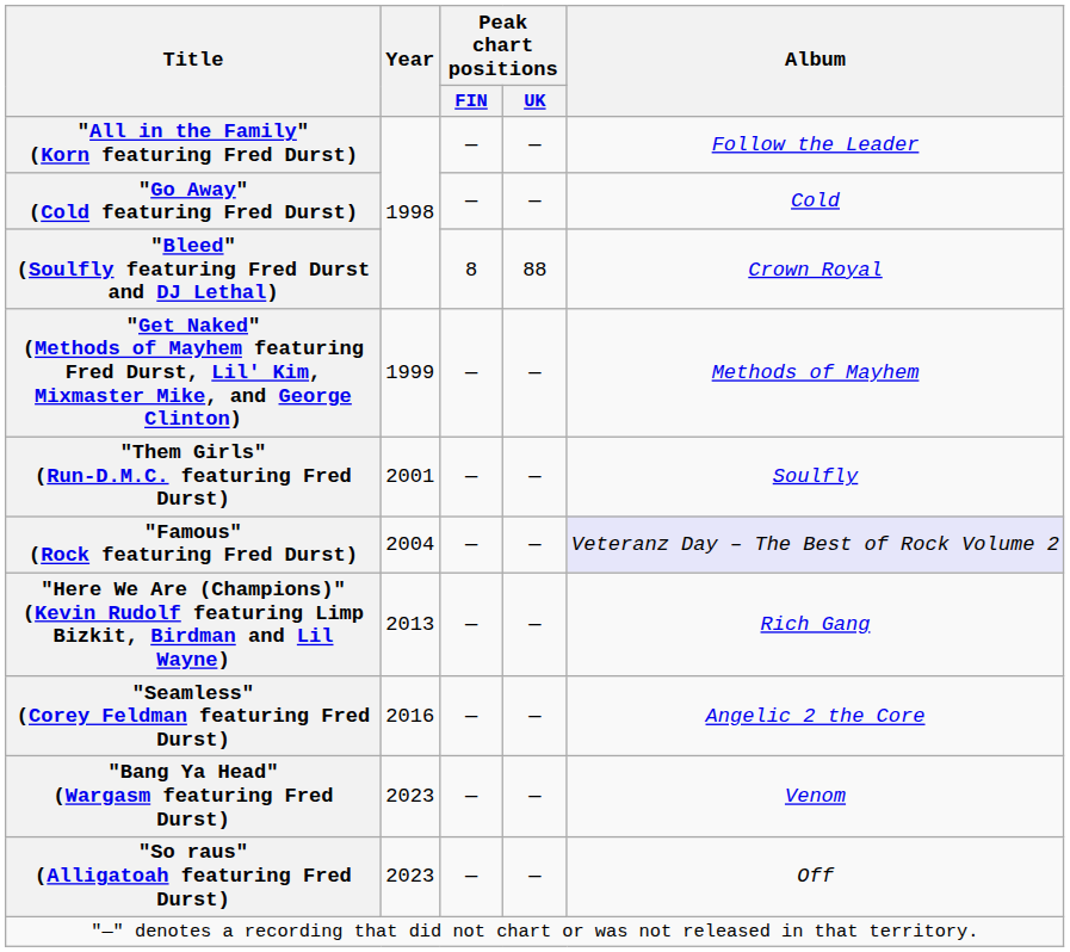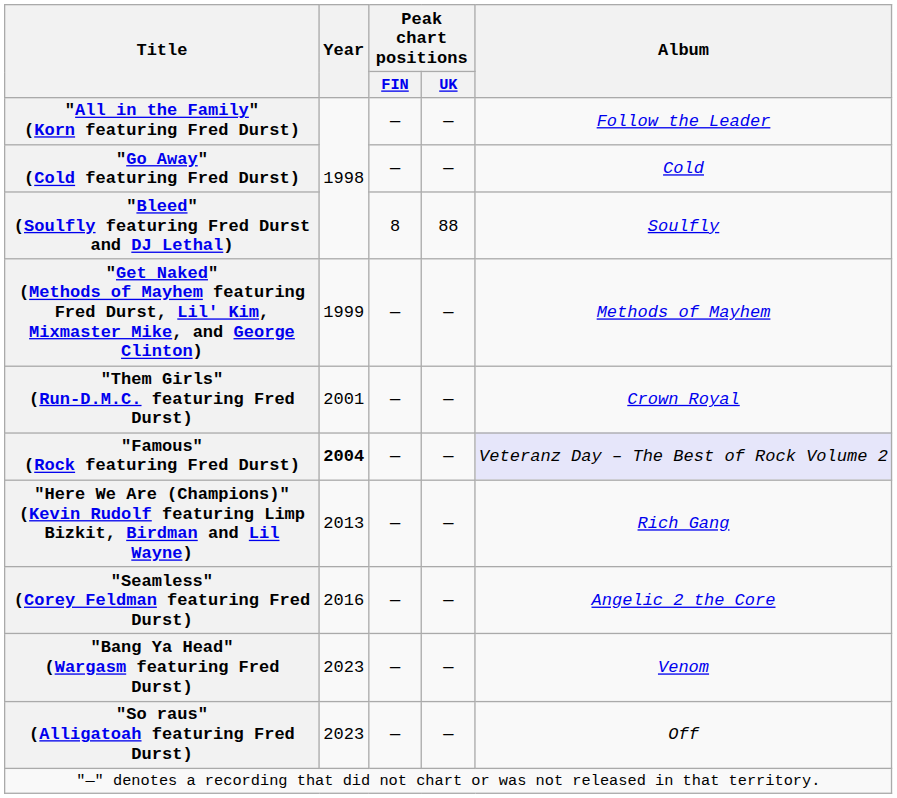 <table class="wikitable plainrowheaders" style="text-align:center;">
 <tr>
 <th scope="col" rowspan="2" style="width:18em;">Title</th>
 <th scope="col" rowspan="2">Year</th>
 <th scope="col" colspan="2">Peak chart positions</th>
 <th scope="col" rowspan="2">Album</th>
 </tr>
 <tr>
 <th scope="col" style="width:3em;font-size:90%;"><a href='#'>FIN</a><br></th>
 <th scope="col" style="width:3em;font-size:90%;"><a href='#'>UK</a><br></th>
 </tr>
 <tr>
 <th scope="row">"<a href='#'>All in the Family</a>"<br><span>(<a href='#'>Korn</a> featuring Fred Durst)</span></th>
 <td rowspan="3">1998</td>
 <td>—</td>
 <td>—</td>
 <td><em><a href='#'>Follow the Leader</a></em></td>
 </tr>
 <tr>
 <th scope="row">"<a href='#'>Go Away</a>"<br><span>(<a href='#'>Cold</a> featuring Fred Durst)</span></th>
 <td>—</td>
 <td>—</td>
 <td><em><a href='#'>Cold</a></em></td>
 </tr>
 <tr>
 <th scope="row">"<a href='#'>Bleed</a>"<br><span>(<a href='#'>Soulfly</a> featuring Fred Durst and <a href='#'>DJ Lethal</a>)</span></th>
 <td>8</td>
 <td>88</td>
-<td><em><a href='#'>Crown Royal</a></em></td>
+<td><em><a href='#'>Soulfly</a></em></td>
 </tr>
 <tr>
 <th scope="row">"<a href='#'>Get Naked</a>"<br><span>(<a href='#'>Methods of Mayhem</a> featuring Fred Durst, <a href='#'>Lil' Kim</a>, <a href='#'>Mixmaster Mike</a>, and <a href='#'>George Clinton</a>)</span></th>
 <td>1999</td>
 <td>—</td>
 <td>—</td>
 <td><em><a href='#'>Methods of Mayhem</a></em></td>
 </tr>
 <tr>
 <th scope="row">"Them Girls"<br><span>(<a href='#'>Run-D.M.C.</a> featuring Fred Durst)</span></th>
 <td>2001</td>
 <td>—</td>
 <td>—</td>
-<td><em><a href='#'>Soulfly</a></em></td>
+<td><em><a href='#'>Crown Royal</a></em></td>
 </tr>
 <tr>
 <th scope="row">"Famous"<br><span>(<a href='#'>Rock</a> featuring Fred Durst)</span></th>
-<td>2004</td>
+<td><strong>2004</strong></td>
 <td>—</td>
 <td>—</td>
 <td style="background: lavender;"><em>Veteranz Day – The Best of Rock Volume 2</em></td>
 </tr>
 <tr>
 <th scope="row">"Here We Are (Champions)"<br><span>(<a href='#'>Kevin Rudolf</a> featuring Limp Bizkit, <a href='#'>Birdman</a> and <a href='#'>Lil Wayne</a>)</span></th>
 <td>2013</td>
 <td>—</td>
 <td>—</td>
 <td><em><a href='#'>Rich Gang</a></em></td>
 </tr>
 <tr>
 <th scope="row">"Seamless"<br><span>(<a href='#'>Corey Feldman</a> featuring Fred Durst)</span></th>
 <td>2016</td>
 <td>—</td>
 <td>—</td>
 <td><em><a href='#'>Angelic 2 the Core</a></em></td>
 </tr>
 <tr>
 <th scope="row">"Bang Ya Head"<br><span>(<a href='#'>Wargasm</a> featuring Fred Durst)</span></th>
 <td>2023</td>
 <td>—</td>
 <td>—</td>
 <td><em><a href='#'>Venom</a></em></td>
 </tr>
 <tr>
 <th scope="row">"So raus"<br><span>(<a href='#'>Alligatoah</a> featuring Fred Durst)</span></th>
 <td>2023</td>
 <td>—</td>
 <td>—</td>
 <td><em>Off</em></td>
 </tr>
 <tr>
 <td colspan="15" style="font-size:90%">"—" denotes a recording that did not chart or was not released in that territory.</td>
 </tr>
 </table>
